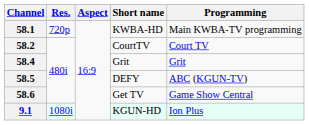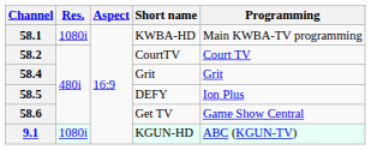 <table class="wikitable">
 <tr>
 <th scope = "col"><a href='#'>Channel</a></th>
 <th scope = "col"><a href='#'>Res.</a></th>
 <th scope = "col"><a href='#'>Aspect</a></th>
 <th scope = "col">Short name</th>
 <th scope = "col">Programming</th>
 </tr>
 <tr>
 <th scope = "row">58.1</th>
-<td><a href='#'>720p</a></td>
+<td><a href='#'>1080i</a></td>
 <td rowspan=6><a href='#'>16:9</a></td>
 <td>KWBA-HD</td>
 <td>Main KWBA-TV programming</td>
 </tr>
 <tr>
 <th scope = "row">58.2</th>
 <td rowspan=4><a href='#'>480i</a></td>
 <td>CourtTV</td>
 <td><a href='#'>Court TV</a></td>
 </tr>
 <tr>
 <th scope = "row">58.4</th>
 <td>Grit</td>
 <td><a href='#'>Grit</a></td>
 </tr>
 <tr>
 <th scope = "row">58.5</th>
 <td>DEFY</td>
-<td><a href='#'>ABC</a> (<a href='#'>KGUN-TV</a>)</td>
+<td><a href='#'>Ion Plus</a></td>
 </tr>
 <tr>
 <th scope = "row">58.6</th>
 <td>Get TV</td>
 <td><a href='#'>Game Show Central</a></td>
 </tr>
 <tr style="background-color: #E6FFF7;">
 <th scope = "row"><a href='#'>9.1</a></th>
 <td><a href='#'>1080i</a></td>
 <td>KGUN-HD</td>
-<td><a href='#'>Ion Plus</a></td>
+<td><a href='#'>ABC</a> (<a href='#'>KGUN-TV</a>)</td>
 </tr>
 </table>
